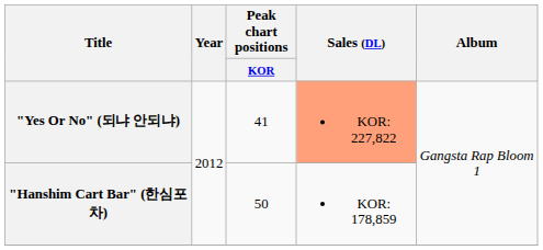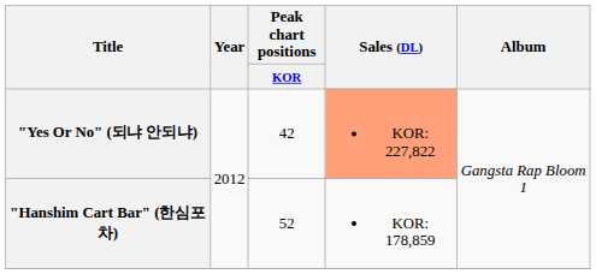 <table class="wikitable plainrowheaders" style="text-align:center;">
 <tr>
 <th scope="col" rowspan="2">Title</th>
 <th scope="col" rowspan="2">Year</th>
 <th scope="col" colspan="1">Peak chart <br> positions</th>
 <th scope="col" rowspan="2">Sales <small>(<a href='#'>DL</a>)</small></th>
 <th scope="col" rowspan="2">Album</th>
 </tr>
 <tr>
 <th><small><a href='#'>KOR</a></small><br></th>
 </tr>
 <tr>
 <th scope="row">"Yes Or No" (되냐 안되냐)</th>
 <td rowspan="2">2012</td>
-<td>41</td>
+<td>42</td>
 <td style="background: lightsalmon;"><br><ul><li>KOR: 227,822</li></ul></td>
 <td rowspan="2"><em>Gangsta Rap Bloom 1</em></td>
 </tr>
 <tr>
 <th scope="row">"Hanshim Cart Bar" (한심포차)</th>
-<td>50</td>
+<td>52</td>
 <td><br><ul><li>KOR: 178,859</li></ul></td>
 </tr>
 <tr>
 </tr>
 </table>
